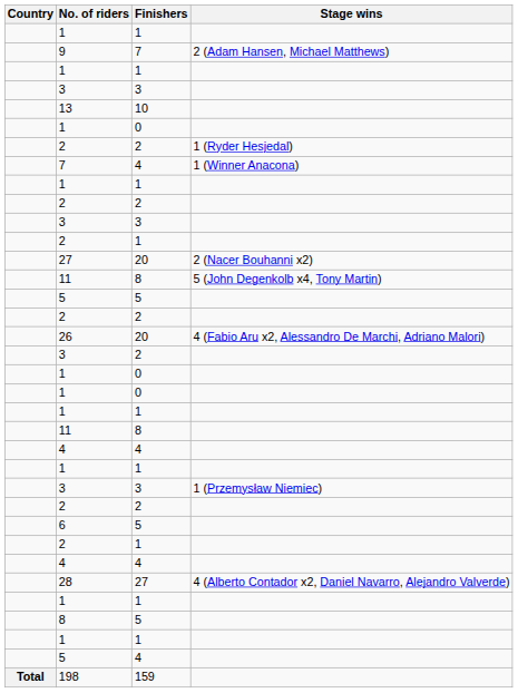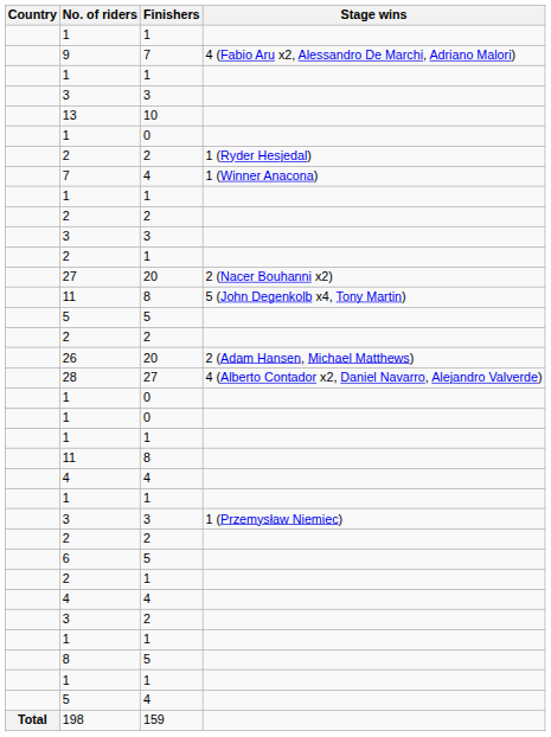 <table class="wikitable sortable">
 <tr>
 <th><strong>Country</strong></th>
 <th><strong>No. of riders</strong></th>
 <th><strong>Finishers</strong></th>
 <th><strong>Stage wins</strong></th>
 </tr>
 <tr>
 <td></td>
 <td>1</td>
 <td>1</td>
 <td></td>
 </tr>
 <tr>
 <td></td>
 <td>9</td>
 <td>7</td>
-<td>2 (<a href='#'>Adam Hansen</a>, <a href='#'>Michael Matthews</a>)</td>
+<td>4 (<a href='#'>Fabio Aru</a> x2, <a href='#'>Alessandro De Marchi</a>, <a href='#'>Adriano Malori</a>)</td>
 </tr>
 <tr>
 <td></td>
 <td>1</td>
 <td>1</td>
 <td></td>
 </tr>
 <tr>
 <td></td>
 <td>3</td>
 <td>3</td>
 <td></td>
 </tr>
 <tr>
 <td></td>
 <td>13</td>
 <td>10</td>
 <td></td>
 </tr>
 <tr>
 <td></td>
 <td>1</td>
 <td>0</td>
 <td></td>
 </tr>
 <tr>
 <td></td>
 <td>2</td>
 <td>2</td>
 <td>1 (<a href='#'>Ryder Hesjedal</a>)</td>
 </tr>
 <tr>
 <td></td>
 <td>7</td>
 <td>4</td>
 <td>1 (<a href='#'>Winner Anacona</a>)</td>
 </tr>
 <tr>
 <td></td>
 <td>1</td>
 <td>1</td>
 <td></td>
 </tr>
 <tr>
 <td></td>
 <td>2</td>
 <td>2</td>
 <td></td>
 </tr>
 <tr>
 <td></td>
 <td>3</td>
 <td>3</td>
 <td></td>
 </tr>
 <tr>
 <td></td>
 <td>2</td>
 <td>1</td>
 <td></td>
 </tr>
 <tr>
 <td></td>
 <td>27</td>
 <td>20</td>
 <td>2 (<a href='#'>Nacer Bouhanni</a> x2)</td>
 </tr>
 <tr>
 <td></td>
 <td>11</td>
 <td>8</td>
 <td>5 (<a href='#'>John Degenkolb</a> x4, <a href='#'>Tony Martin</a>)</td>
 </tr>
 <tr>
 <td></td>
 <td>5</td>
 <td>5</td>
 <td></td>
 </tr>
 <tr>
 <td></td>
 <td>2</td>
 <td>2</td>
 <td></td>
 </tr>
 <tr>
 <td></td>
 <td>26</td>
 <td>20</td>
-<td>4 (<a href='#'>Fabio Aru</a> x2, <a href='#'>Alessandro De Marchi</a>, <a href='#'>Adriano Malori</a>)</td>
+<td>2 (<a href='#'>Adam Hansen</a>, <a href='#'>Michael Matthews</a>)</td>
 </tr>
 <tr>
 <td></td>
-<td>3</td>
-<td>2</td>
-<td></td>
+<td>28</td>
+<td>27</td>
+<td>4 (<a href='#'>Alberto Contador</a> x2, <a href='#'>Daniel Navarro</a>, <a href='#'>Alejandro Valverde</a>)</td>
 </tr>
 <tr>
 <td></td>
 <td>1</td>
 <td>0</td>
 <td></td>
 </tr>
 <tr>
 <td></td>
 <td>1</td>
 <td>0</td>
 <td></td>
 </tr>
 <tr>
 <td></td>
 <td>1</td>
 <td>1</td>
 <td></td>
 </tr>
 <tr>
 <td></td>
 <td>11</td>
 <td>8</td>
 <td></td>
 </tr>
 <tr>
 <td></td>
 <td>4</td>
 <td>4</td>
 <td></td>
 </tr>
 <tr>
 <td></td>
 <td>1</td>
 <td>1</td>
 <td></td>
 </tr>
 <tr>
 <td></td>
 <td>3</td>
 <td>3</td>
 <td>1 (<a href='#'>Przemysław Niemiec</a>)</td>
 </tr>
 <tr>
 <td></td>
 <td>2</td>
 <td>2</td>
 <td></td>
 </tr>
 <tr>
 <td></td>
 <td>6</td>
 <td>5</td>
 <td></td>
 </tr>
 <tr>
 <td></td>
 <td>2</td>
 <td>1</td>
 <td></td>
 </tr>
 <tr>
 <td></td>
 <td>4</td>
 <td>4</td>
 <td></td>
 </tr>
 <tr>
 <td></td>
-<td>28</td>
-<td>27</td>
-<td>4 (<a href='#'>Alberto Contador</a> x2, <a href='#'>Daniel Navarro</a>, <a href='#'>Alejandro Valverde</a>)</td>
+<td>3</td>
+<td>2</td>
+<td></td>
 </tr>
 <tr>
 <td></td>
 <td>1</td>
 <td>1</td>
 <td></td>
 </tr>
 <tr>
 <td></td>
 <td>8</td>
 <td>5</td>
 <td></td>
 </tr>
 <tr>
 <td></td>
 <td>1</td>
 <td>1</td>
 <td></td>
 </tr>
 <tr>
 <td></td>
 <td>5</td>
 <td>4</td>
 <td></td>
 </tr>
 <tr>
 <th>Total</th>
 <td>198</td>
 <td>159</td>
 <td></td>
 </tr>
 </table>
